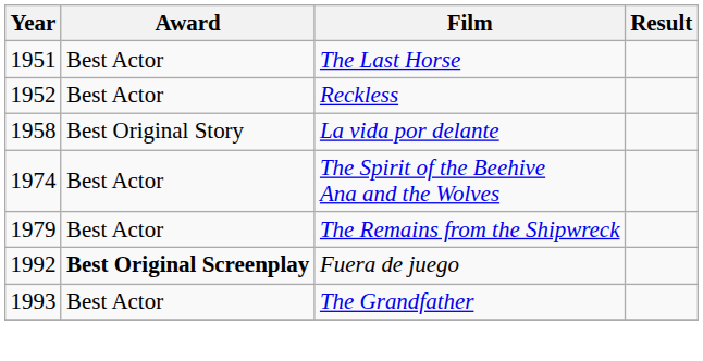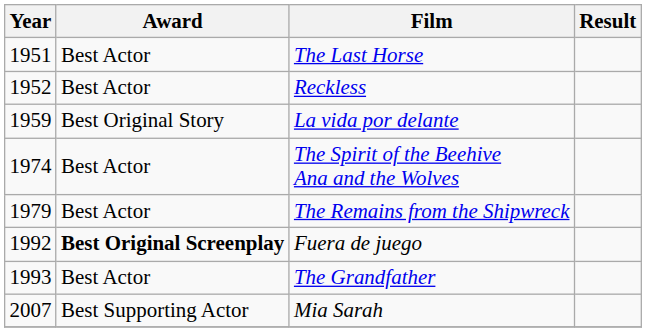 <table class="wikitable sortable">
 <tr>
 <th>Year</th>
 <th>Award</th>
 <th>Film</th>
 <th>Result</th>
 </tr>
 <tr>
 <td>1951</td>
 <td>Best Actor</td>
 <td><em><a href='#'>The Last Horse</a></em></td>
 <td></td>
 </tr>
 <tr>
 <td>1952</td>
 <td>Best Actor</td>
 <td><em><a href='#'>Reckless</a></em></td>
 <td></td>
 </tr>
 <tr>
-<td>1958</td>
+<td>1959</td>
 <td>Best Original Story</td>
 <td><em><a href='#'>La vida por delante</a></em></td>
 <td></td>
 </tr>
 <tr>
 <td>1974</td>
 <td>Best Actor</td>
 <td><em><a href='#'>The Spirit of the Beehive</a></em> <br> <em><a href='#'>Ana and the Wolves</a></em></td>
 <td></td>
 </tr>
 <tr>
 <td>1979</td>
 <td>Best Actor</td>
 <td><em><a href='#'>The Remains from the Shipwreck</a></em></td>
 <td></td>
 </tr>
 <tr>
 <td>1992</td>
 <td><strong>Best Original Screenplay</strong></td>
 <td><em>Fuera de juego</em></td>
 <td></td>
 </tr>
 <tr>
 <td>1993</td>
 <td>Best Actor</td>
 <td><em><a href='#'>The Grandfather</a></em></td>
 <td></td>
 </tr>
 <tr>
+<td>2007</td>
+<td>Best Supporting Actor</td>
+<td><em>Mia Sarah</em></td>
+<td></td>
+</tr>
+<tr>
 </tr>
 </table>
